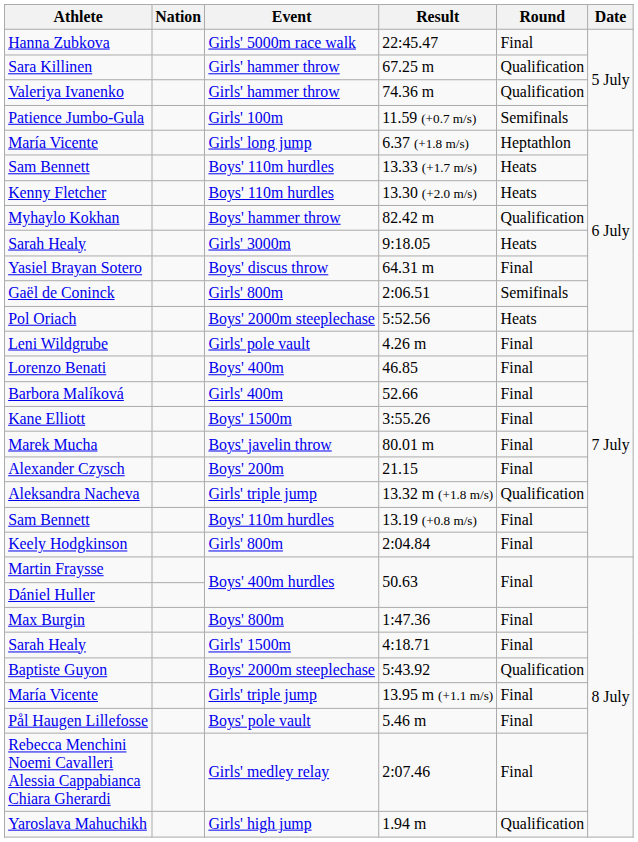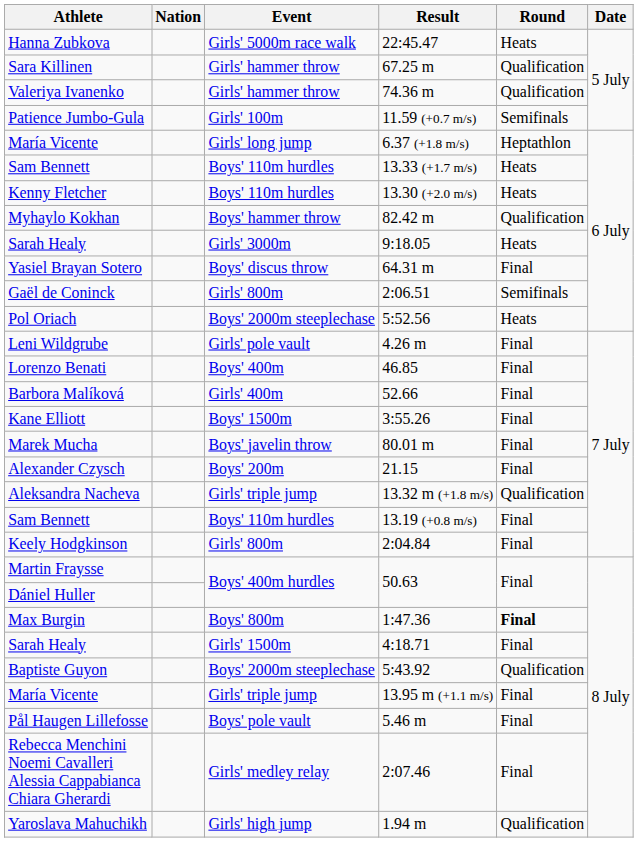 <table class="wikitable">
 <tr>
 <th>Athlete</th>
 <th>Nation</th>
 <th>Event</th>
 <th>Result</th>
 <th>Round</th>
 <th>Date</th>
 </tr>
 <tr>
 <td><a href='#'>Hanna Zubkova</a></td>
 <td></td>
 <td><a href='#'>Girls' 5000m race walk</a></td>
 <td>22:45.47</td>
-<td>Final</td>
+<td>Heats</td>
 <td rowspan="4">5 July</td>
 </tr>
 <tr>
 <td><a href='#'>Sara Killinen</a></td>
 <td></td>
 <td><a href='#'>Girls' hammer throw</a></td>
 <td>67.25 m</td>
 <td>Qualification</td>
 </tr>
 <tr>
 <td><a href='#'>Valeriya Ivanenko</a></td>
 <td></td>
 <td><a href='#'>Girls' hammer throw</a></td>
 <td>74.36 m</td>
 <td>Qualification</td>
 </tr>
 <tr>
 <td><a href='#'>Patience Jumbo-Gula</a></td>
 <td></td>
 <td><a href='#'>Girls' 100m</a></td>
 <td>11.59 <small>(+0.7 m/s)</small></td>
 <td>Semifinals</td>
 </tr>
 <tr>
 <td><a href='#'>María Vicente</a></td>
 <td></td>
 <td><a href='#'>Girls' long jump</a></td>
 <td>6.37 <small>(+1.8 m/s)</small></td>
 <td>Heptathlon</td>
 <td rowspan="8">6 July</td>
 </tr>
 <tr>
 <td><a href='#'>Sam Bennett</a></td>
 <td></td>
 <td><a href='#'>Boys' 110m hurdles</a></td>
 <td>13.33 <small>(+1.7 m/s)</small></td>
 <td>Heats</td>
 </tr>
 <tr>
 <td><a href='#'>Kenny Fletcher</a></td>
 <td></td>
 <td><a href='#'>Boys' 110m hurdles</a></td>
 <td>13.30 <small>(+2.0 m/s)</small></td>
 <td>Heats</td>
 </tr>
 <tr>
 <td><a href='#'>Myhaylo Kokhan</a></td>
 <td></td>
 <td><a href='#'>Boys' hammer throw</a></td>
 <td>82.42 m</td>
 <td>Qualification</td>
 </tr>
 <tr>
 <td><a href='#'>Sarah Healy</a></td>
 <td></td>
 <td><a href='#'>Girls' 3000m</a></td>
 <td>9:18.05</td>
 <td>Heats</td>
 </tr>
 <tr>
 <td><a href='#'>Yasiel Brayan Sotero</a></td>
 <td></td>
 <td><a href='#'>Boys' discus throw</a></td>
 <td>64.31 m</td>
 <td>Final</td>
 </tr>
 <tr>
 <td><a href='#'>Gaël de Coninck</a></td>
 <td></td>
 <td><a href='#'>Girls' 800m</a></td>
 <td>2:06.51</td>
 <td>Semifinals</td>
 </tr>
 <tr>
 <td><a href='#'>Pol Oriach</a></td>
 <td></td>
 <td><a href='#'>Boys' 2000m steeplechase</a></td>
 <td>5:52.56</td>
 <td>Heats</td>
 </tr>
 <tr>
 <td><a href='#'>Leni Wildgrube</a></td>
 <td></td>
 <td><a href='#'>Girls' pole vault</a></td>
 <td>4.26 m</td>
 <td>Final</td>
 <td rowspan="9">7 July</td>
 </tr>
 <tr>
 <td><a href='#'>Lorenzo Benati</a></td>
 <td></td>
 <td><a href='#'>Boys' 400m</a></td>
 <td>46.85</td>
 <td>Final</td>
 </tr>
 <tr>
 <td><a href='#'>Barbora Malíková</a></td>
 <td></td>
 <td><a href='#'>Girls' 400m</a></td>
 <td>52.66</td>
 <td>Final</td>
 </tr>
 <tr>
 <td><a href='#'>Kane Elliott</a></td>
 <td></td>
 <td><a href='#'>Boys' 1500m</a></td>
 <td>3:55.26</td>
 <td>Final</td>
 </tr>
 <tr>
 <td><a href='#'>Marek Mucha</a></td>
 <td></td>
 <td><a href='#'>Boys' javelin throw</a></td>
 <td>80.01 m</td>
 <td>Final</td>
 </tr>
 <tr>
 <td><a href='#'>Alexander Czysch</a></td>
 <td></td>
 <td><a href='#'>Boys' 200m</a></td>
 <td>21.15</td>
 <td>Final</td>
 </tr>
 <tr>
 <td><a href='#'>Aleksandra Nacheva</a></td>
 <td></td>
 <td><a href='#'>Girls' triple jump</a></td>
 <td>13.32 m <small>(+1.8 m/s)</small></td>
 <td>Qualification</td>
 </tr>
 <tr>
 <td><a href='#'>Sam Bennett</a></td>
 <td></td>
 <td><a href='#'>Boys' 110m hurdles</a></td>
 <td>13.19 <small>(+0.8 m/s)</small></td>
 <td>Final</td>
 </tr>
 <tr>
 <td><a href='#'>Keely Hodgkinson</a></td>
 <td></td>
 <td><a href='#'>Girls' 800m</a></td>
 <td>2:04.84</td>
 <td>Final</td>
 </tr>
 <tr>
 <td><a href='#'>Martin Fraysse</a></td>
 <td></td>
 <td rowspan="2"><a href='#'>Boys' 400m hurdles</a></td>
 <td rowspan="2">50.63</td>
 <td rowspan="2">Final</td>
 <td rowspan="9">8 July</td>
 </tr>
 <tr>
 <td><a href='#'>Dániel Huller</a></td>
 <td></td>
 </tr>
 <tr>
 <td><a href='#'>Max Burgin</a></td>
 <td></td>
 <td><a href='#'>Boys' 800m</a></td>
 <td>1:47.36</td>
-<td>Final</td>
+<td><strong>Final</strong></td>
 </tr>
 <tr>
 <td><a href='#'>Sarah Healy</a></td>
 <td></td>
 <td><a href='#'>Girls' 1500m</a></td>
 <td>4:18.71</td>
 <td>Final</td>
 </tr>
 <tr>
 <td><a href='#'>Baptiste Guyon</a></td>
 <td></td>
 <td><a href='#'>Boys' 2000m steeplechase</a></td>
 <td>5:43.92</td>
 <td>Qualification</td>
 </tr>
 <tr>
 <td><a href='#'>María Vicente</a></td>
 <td></td>
 <td><a href='#'>Girls' triple jump</a></td>
 <td>13.95 m <small>(+1.1 m/s)</small></td>
 <td>Final</td>
 </tr>
 <tr>
 <td><a href='#'>Pål Haugen Lillefosse</a></td>
 <td></td>
 <td><a href='#'>Boys' pole vault</a></td>
 <td>5.46 m</td>
 <td>Final</td>
 </tr>
 <tr>
 <td><a href='#'>Rebecca Menchini</a><br><a href='#'>Noemi Cavalleri</a><br><a href='#'>Alessia Cappabianca</a><br><a href='#'>Chiara Gherardi</a></td>
 <td></td>
 <td><a href='#'>Girls' medley relay</a></td>
 <td>2:07.46</td>
 <td>Final</td>
 </tr>
 <tr>
 <td><a href='#'>Yaroslava Mahuchikh</a></td>
 <td></td>
 <td><a href='#'>Girls' high jump</a></td>
 <td>1.94 m</td>
 <td>Qualification</td>
 </tr>
 </table>
